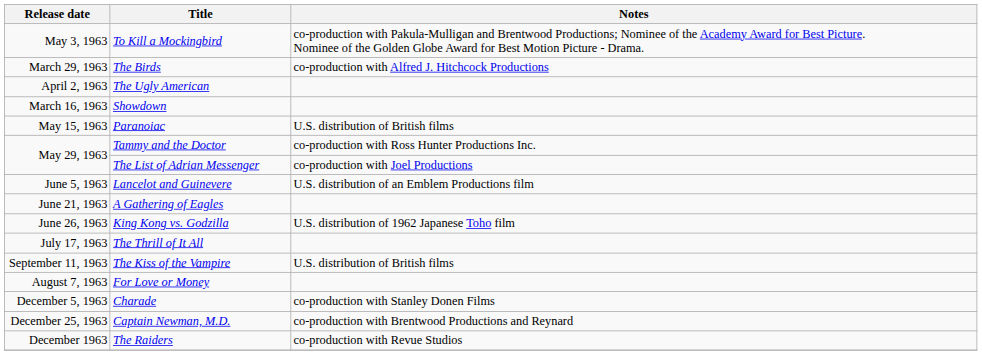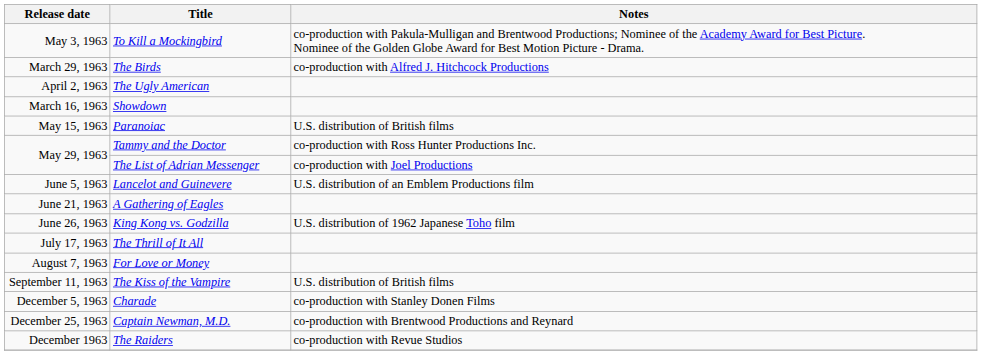 <table class="wikitable sortable" style="width:100%;">
 <tr>
 <th scope="col" style="width:130px;">Release date</th>
 <th>Title</th>
 <th>Notes</th>
 </tr>
 <tr>
 <td style="text-align:right;">May 3, 1963</td>
 <td><em><a href='#'>To Kill a Mockingbird</a></em></td>
 <td>co-production with Pakula-Mulligan and Brentwood Productions; Nominee of the <a href='#'>Academy Award for Best Picture</a>.<br>Nominee of the Golden Globe Award for Best Motion Picture - Drama.</td>
 </tr>
 <tr>
 <td style="text-align:right;">March 29, 1963</td>
 <td><em><a href='#'>The Birds</a></em></td>
 <td>co-production with <a href='#'>Alfred J. Hitchcock Productions</a></td>
 </tr>
 <tr>
 <td style="text-align:right;">April 2, 1963</td>
 <td><em><a href='#'>The Ugly American</a></em></td>
 <td></td>
 </tr>
 <tr>
 <td style="text-align:right;">March 16, 1963</td>
 <td><em><a href='#'>Showdown</a></em></td>
 <td></td>
 </tr>
 <tr>
 <td style="text-align:right;">May 15, 1963</td>
 <td><em><a href='#'>Paranoiac</a></em></td>
 <td>U.S. distribution of British films</td>
 </tr>
 <tr>
 <td style="text-align:right;" rowspan="2">May 29, 1963</td>
 <td><em><a href='#'>Tammy and the Doctor</a></em></td>
 <td>co-production with Ross Hunter Productions Inc.</td>
 </tr>
 <tr>
 <td><em><a href='#'>The List of Adrian Messenger</a></em></td>
 <td>co-production with <a href='#'>Joel Productions</a></td>
 </tr>
 <tr>
 <td style="text-align:right;">June 5, 1963</td>
 <td><em><a href='#'>Lancelot and Guinevere</a></em></td>
 <td>U.S. distribution of an Emblem Productions film</td>
 </tr>
 <tr>
 <td style="text-align:right;">June 21, 1963</td>
 <td><em><a href='#'>A Gathering of Eagles</a></em></td>
 <td></td>
 </tr>
 <tr>
 <td style="text-align:right;">June 26, 1963</td>
 <td><em><a href='#'>King Kong vs. Godzilla</a></em></td>
 <td>U.S. distribution of 1962 Japanese <a href='#'>Toho</a> film</td>
 </tr>
 <tr>
 <td style="text-align:right;">July 17, 1963</td>
 <td><em><a href='#'>The Thrill of It All</a></em></td>
 <td></td>
 </tr>
 <tr>
+<td style="text-align:right;">August 7, 1963</td>
+<td><em><a href='#'>For Love or Money</a></em></td>
+<td></td>
+</tr>
+<tr>
 <td style="text-align:right;">September 11, 1963</td>
 <td><em><a href='#'>The Kiss of the Vampire</a></em></td>
 <td>U.S. distribution of British films</td>
-</tr>
-<tr>
-<td style="text-align:right;">August 7, 1963</td>
-<td><em><a href='#'>For Love or Money</a></em></td>
-<td></td>
 </tr>
 <tr>
 <td style="text-align:right;">December 5, 1963</td>
 <td><em><a href='#'>Charade</a></em></td>
 <td>co-production with Stanley Donen Films</td>
 </tr>
 <tr>
 <td style="text-align:right;">December 25, 1963</td>
 <td><em><a href='#'>Captain Newman, M.D.</a></em></td>
 <td>co-production with Brentwood Productions and Reynard</td>
 </tr>
 <tr>
 <td style="text-align:right;">December 1963</td>
 <td><em><a href='#'>The Raiders</a></em></td>
 <td>co-production with Revue Studios</td>
 </tr>
 <tr>
 </tr>
 </table>
